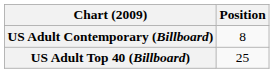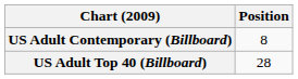 <table class="wikitable plainrowheaders" style="text-align:center">
 <tr>
 <th>Chart (2009)</th>
 <th>Position</th>
 </tr>
 <tr>
 <th scope="row">US Adult Contemporary (<em>Billboard</em>)</th>
 <td>8</td>
 </tr>
 <tr>
 <th scope="row">US Adult Top 40 (<em>Billboard</em>)</th>
-<td>25</td>
+<td>28</td>
 </tr>
 </table>
